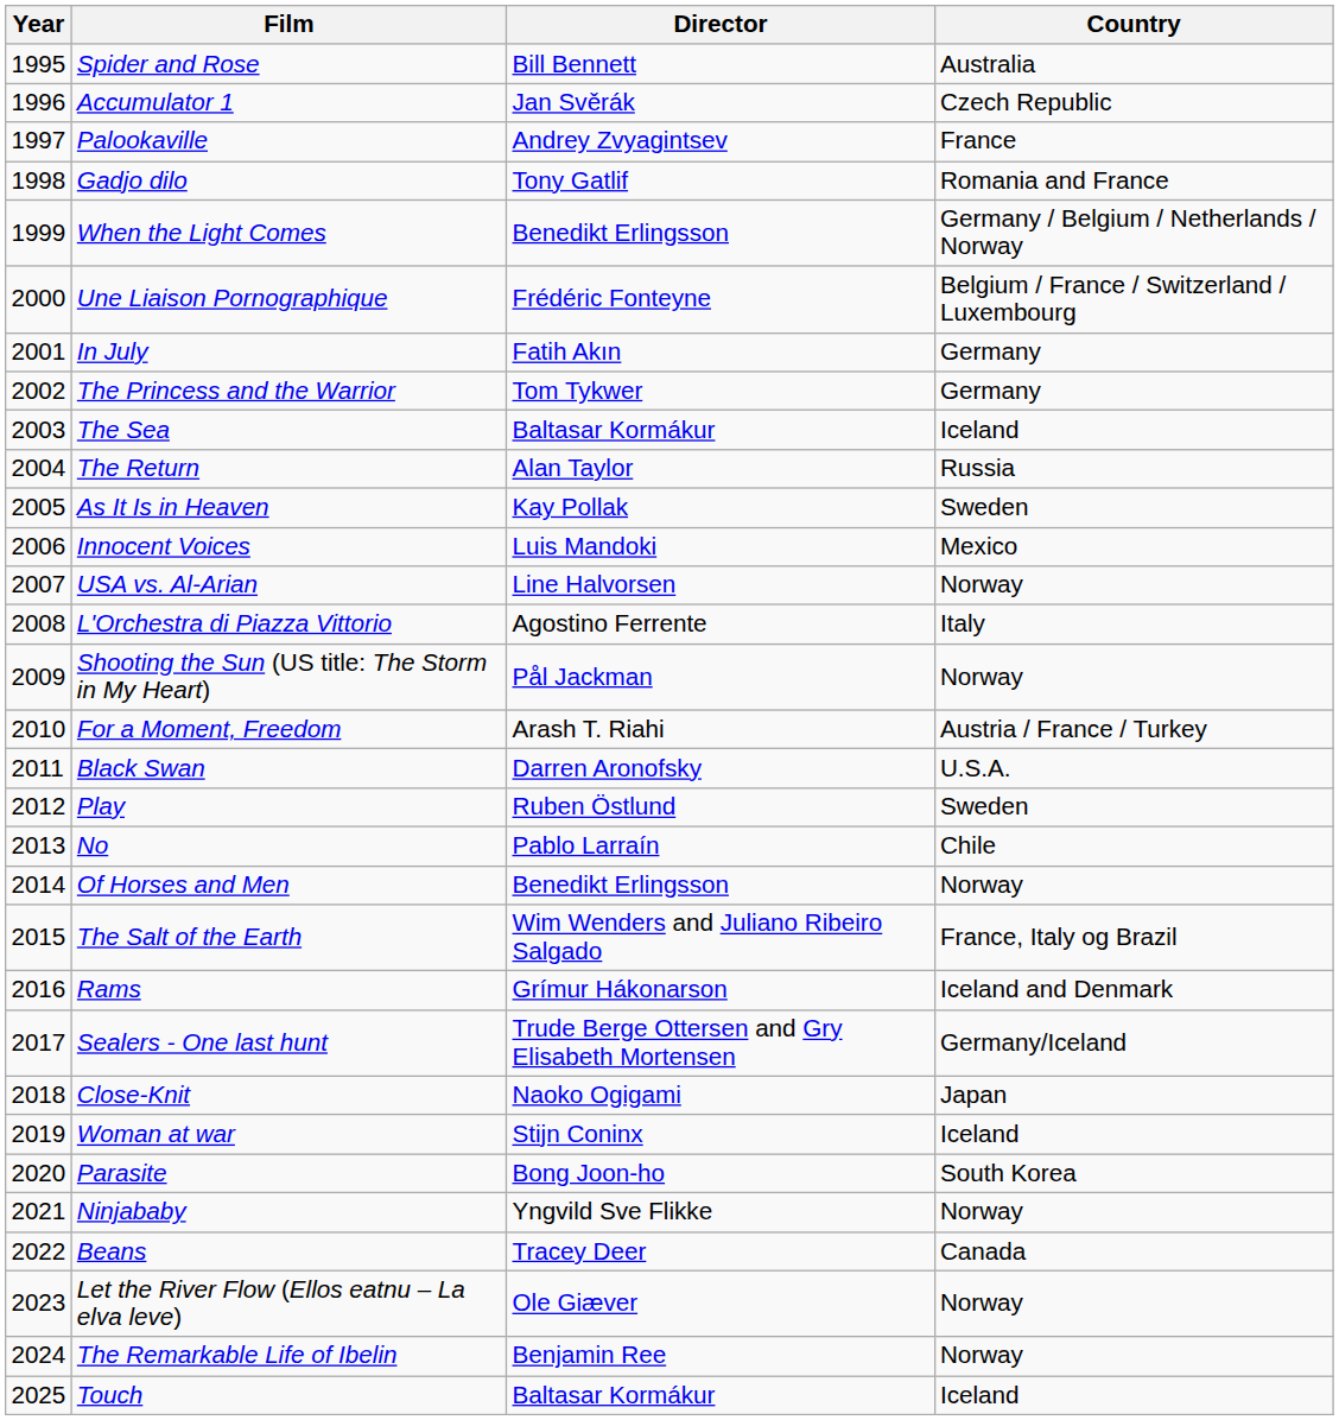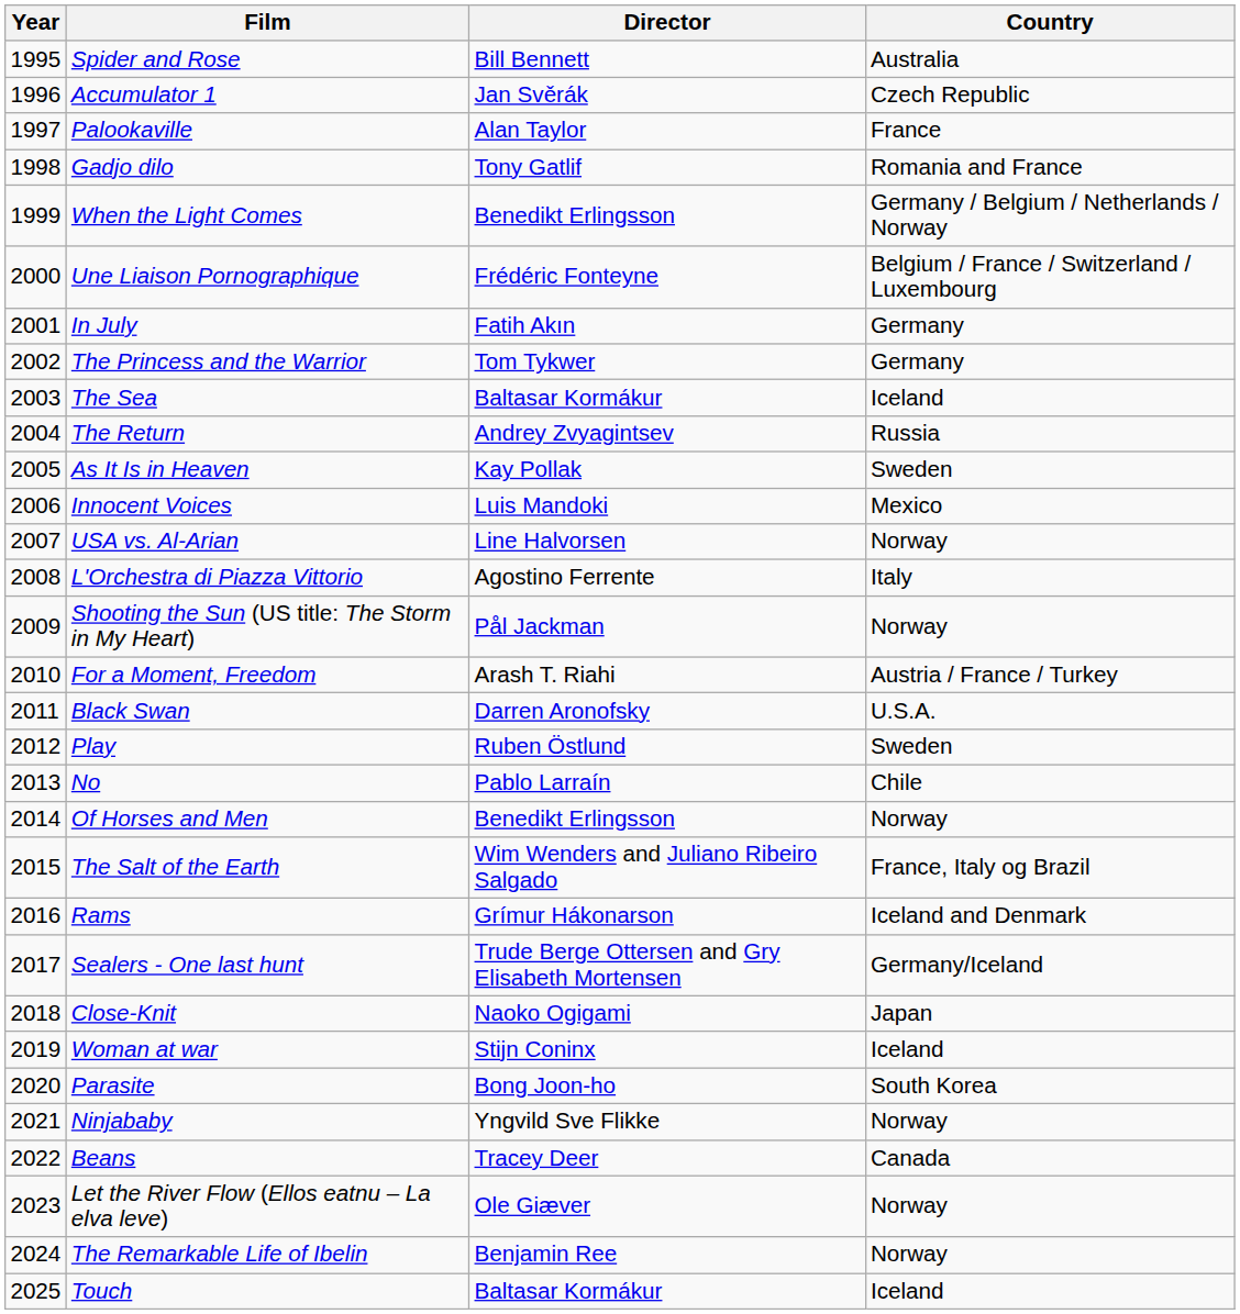 <table class="wikitable">
 <tr>
 <th>Year</th>
 <th>Film</th>
 <th>Director</th>
 <th>Country</th>
 </tr>
 <tr>
 <td>1995</td>
 <td><em><a href='#'>Spider and Rose</a></em></td>
 <td><a href='#'>Bill Bennett</a></td>
 <td>Australia</td>
 </tr>
 <tr>
 <td>1996</td>
 <td><em><a href='#'>Accumulator 1</a></em></td>
 <td><a href='#'>Jan Svěrák</a></td>
 <td>Czech Republic</td>
 </tr>
 <tr>
 <td>1997</td>
 <td><em><a href='#'>Palookaville</a></em></td>
-<td><a href='#'>Andrey Zvyagintsev</a></td>
+<td><a href='#'>Alan Taylor</a></td>
 <td>France</td>
 </tr>
 <tr>
 <td>1998</td>
 <td><em><a href='#'>Gadjo dilo</a></em></td>
 <td><a href='#'>Tony Gatlif</a></td>
 <td>Romania and France</td>
 </tr>
 <tr>
 <td>1999</td>
 <td><em><a href='#'>When the Light Comes</a></em></td>
 <td><a href='#'>Benedikt Erlingsson</a></td>
 <td>Germany / Belgium / Netherlands / Norway</td>
 </tr>
 <tr>
 <td>2000</td>
 <td><em><a href='#'>Une Liaison Pornographique</a></em></td>
 <td><a href='#'>Frédéric Fonteyne</a></td>
 <td>Belgium / France / Switzerland / Luxembourg</td>
 </tr>
 <tr>
 <td>2001</td>
 <td><em><a href='#'>In July</a></em></td>
 <td><a href='#'>Fatih Akın</a></td>
 <td>Germany</td>
 </tr>
 <tr>
 <td>2002</td>
 <td><em><a href='#'>The Princess and the Warrior</a></em></td>
 <td><a href='#'>Tom Tykwer</a></td>
 <td>Germany</td>
 </tr>
 <tr>
 <td>2003</td>
 <td><em><a href='#'>The Sea</a></em></td>
 <td><a href='#'>Baltasar Kormákur</a></td>
 <td>Iceland</td>
 </tr>
 <tr>
 <td>2004</td>
 <td><em><a href='#'>The Return</a></em></td>
-<td><a href='#'>Alan Taylor</a></td>
+<td><a href='#'>Andrey Zvyagintsev</a></td>
 <td>Russia</td>
 </tr>
 <tr>
 <td>2005</td>
 <td><em><a href='#'>As It Is in Heaven</a></em></td>
 <td><a href='#'>Kay Pollak</a></td>
 <td>Sweden</td>
 </tr>
 <tr>
 <td>2006</td>
 <td><em><a href='#'>Innocent Voices</a></em></td>
 <td><a href='#'>Luis Mandoki</a></td>
 <td>Mexico</td>
 </tr>
 <tr>
 <td>2007</td>
 <td><em><a href='#'>USA vs. Al-Arian</a></em></td>
 <td><a href='#'>Line Halvorsen</a></td>
 <td>Norway</td>
 </tr>
 <tr>
 <td>2008</td>
 <td><em><a href='#'>L'Orchestra di Piazza Vittorio</a></em></td>
 <td>Agostino Ferrente</td>
 <td>Italy</td>
 </tr>
 <tr>
 <td>2009</td>
 <td><em><a href='#'>Shooting the Sun</a></em> (US title: <em>The Storm in My Heart</em>)</td>
 <td><a href='#'>Pål Jackman</a></td>
 <td>Norway</td>
 </tr>
 <tr>
 <td>2010</td>
 <td><em><a href='#'>For a Moment, Freedom</a></em></td>
 <td>Arash T. Riahi</td>
 <td>Austria / France / Turkey</td>
 </tr>
 <tr>
 <td>2011</td>
 <td><em><a href='#'>Black Swan</a></em></td>
 <td><a href='#'>Darren Aronofsky</a></td>
 <td>U.S.A.</td>
 </tr>
 <tr>
 <td>2012</td>
 <td><em><a href='#'>Play</a></em></td>
 <td><a href='#'>Ruben Östlund</a></td>
 <td>Sweden</td>
 </tr>
 <tr>
 <td>2013</td>
 <td><em><a href='#'>No</a></em></td>
 <td><a href='#'>Pablo Larraín</a></td>
 <td>Chile</td>
 </tr>
 <tr>
 <td>2014</td>
 <td><em><a href='#'>Of Horses and Men</a></em></td>
 <td><a href='#'>Benedikt Erlingsson</a></td>
 <td>Norway</td>
 </tr>
 <tr>
 <td>2015</td>
 <td><em><a href='#'>The Salt of the Earth</a></em></td>
 <td><a href='#'>Wim Wenders</a> and <a href='#'>Juliano Ribeiro Salgado</a></td>
 <td>France, Italy og Brazil</td>
 </tr>
 <tr>
 <td>2016</td>
 <td><em><a href='#'>Rams</a></em></td>
 <td><a href='#'>Grímur Hákonarson</a></td>
 <td>Iceland and Denmark</td>
 </tr>
 <tr>
 <td>2017</td>
 <td><em><a href='#'>Sealers - One last hunt</a></em></td>
 <td><a href='#'>Trude Berge Ottersen</a> and <a href='#'>Gry Elisabeth Mortensen</a></td>
 <td>Germany/Iceland</td>
 </tr>
 <tr>
 <td>2018</td>
 <td><em><a href='#'>Close-Knit</a></em></td>
 <td><a href='#'>Naoko Ogigami</a></td>
 <td>Japan</td>
 </tr>
 <tr>
 <td>2019</td>
 <td><em><a href='#'>Woman at war</a></em></td>
 <td><a href='#'>Stijn Coninx</a></td>
 <td>Iceland</td>
 </tr>
 <tr>
 <td>2020</td>
 <td><em><a href='#'>Parasite</a></em></td>
 <td><a href='#'>Bong Joon-ho</a></td>
 <td>South Korea</td>
 </tr>
 <tr>
 <td>2021</td>
 <td><em><a href='#'>Ninjababy</a></em></td>
 <td>Yngvild Sve Flikke</td>
 <td>Norway</td>
 </tr>
 <tr>
 <td>2022</td>
 <td><em><a href='#'>Beans</a></em></td>
 <td><a href='#'>Tracey Deer</a></td>
 <td>Canada</td>
 </tr>
 <tr>
 <td>2023</td>
 <td><em>Let the River Flow</em> (<em>Ellos eatnu – La elva leve</em>)</td>
 <td><a href='#'>Ole Giæver</a></td>
 <td>Norway</td>
 </tr>
 <tr>
 <td>2024</td>
 <td><em><a href='#'>The Remarkable Life of Ibelin</a></em></td>
 <td><a href='#'>Benjamin Ree</a></td>
 <td>Norway</td>
 </tr>
 <tr>
 <td>2025</td>
 <td><em><a href='#'>Touch</a></em></td>
 <td><a href='#'>Baltasar Kormákur</a></td>
 <td>Iceland</td>
 </tr>
 </table>
